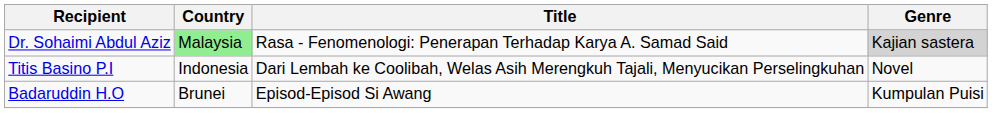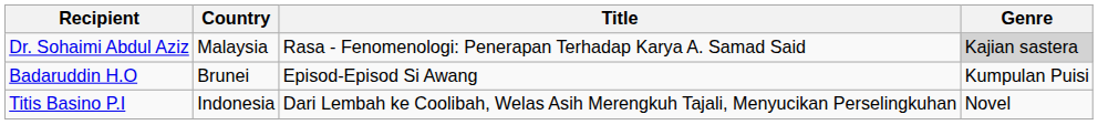 <table class="wikitable" style="text-align:left">
 <tr>
 <th>Recipient</th>
 <th>Country</th>
 <th>Title</th>
 <th>Genre</th>
 </tr>
 <tr>
 <td><a href='#'>Dr. Sohaimi Abdul Aziz</a></td>
-<td style="background: lightgreen;">Malaysia</td>
+<td>Malaysia</td>
 <td>Rasa - Fenomenologi: Penerapan Terhadap Karya A. Samad Said</td>
 <td style="background: lightgrey;">Kajian sastera</td>
+</tr>
+<tr>
+<td><a href='#'>Badaruddin H.O</a></td>
+<td>Brunei</td>
+<td>Episod-Episod Si Awang</td>
+<td>Kumpulan Puisi</td>
 </tr>
 <tr>
 <td><a href='#'>Titis Basino P.I</a></td>
 <td>Indonesia</td>
 <td>Dari Lembah ke Coolibah, Welas Asih Merengkuh Tajali, Menyucikan Perselingkuhan</td>
 <td>Novel</td>
 </tr>
 <tr>
-<td><a href='#'>Badaruddin H.O</a></td>
-<td>Brunei</td>
-<td>Episod-Episod Si Awang</td>
-<td>Kumpulan Puisi</td>
-</tr>
-<tr>
 </tr>
 </table>
